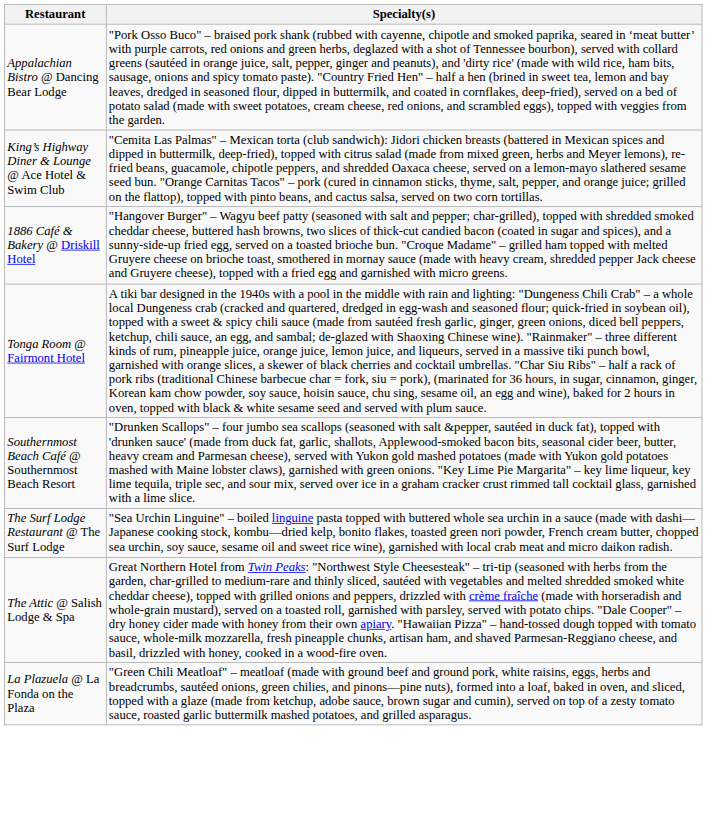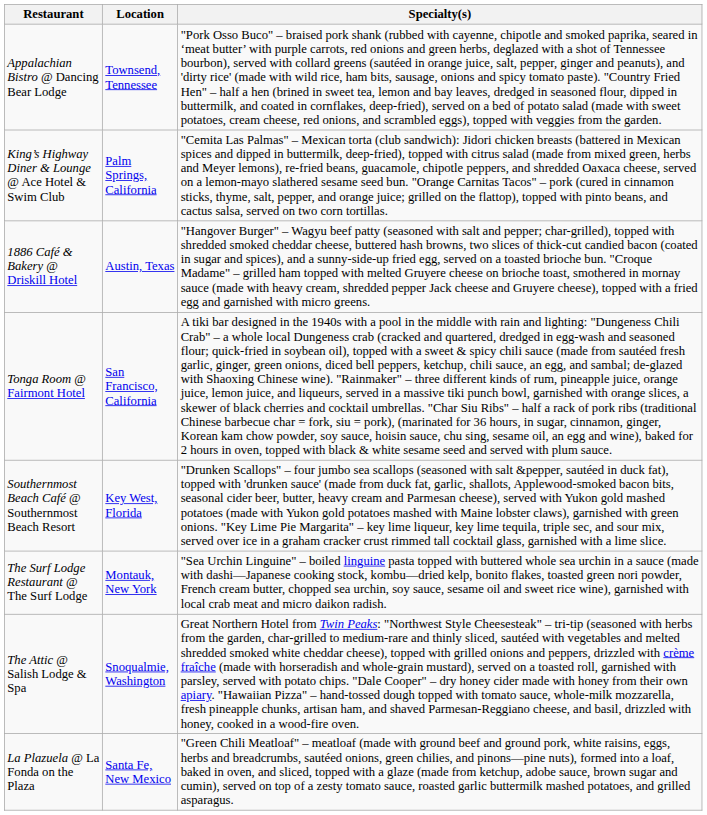 <table class="wikitable" style="width:100%;">
 <tr>
 <th>Restaurant</th>
+<th>Location</th>
 <th>Specialty(s)</th>
 </tr>
 <tr>
 <td><em>Appalachian Bistro</em> @ Dancing Bear Lodge</td>
+<td><a href='#'>Townsend, Tennessee</a></td>
 <td>"Pork Osso Buco" – braised pork shank (rubbed with cayenne, chipotle and smoked paprika, seared in ‘meat butter’ with purple carrots, red onions and green herbs, deglazed with a shot of Tennessee bourbon), served with collard greens (sautéed in orange juice, salt, pepper, ginger and peanuts), and 'dirty rice' (made with wild rice, ham bits, sausage, onions and spicy tomato paste). "Country Fried Hen" – half a hen (brined in sweet tea, lemon and bay leaves, dredged in seasoned flour, dipped in buttermilk, and coated in cornflakes, deep-fried), served on a bed of potato salad (made with sweet potatoes, cream cheese, red onions, and scrambled eggs), topped with veggies from the garden.</td>
 </tr>
 <tr>
 <td><em>King’s Highway Diner & Lounge</em> @ Ace Hotel & Swim Club</td>
+<td><a href='#'>Palm Springs, California</a></td>
 <td>"Cemita Las Palmas" – Mexican torta (club sandwich): Jidori chicken breasts (battered in Mexican spices and dipped in buttermilk, deep-fried), topped with citrus salad (made from mixed green, herbs and Meyer lemons), re-fried beans, guacamole, chipotle peppers, and shredded Oaxaca cheese, served on a lemon-mayo slathered sesame seed bun. "Orange Carnitas Tacos" – pork (cured in cinnamon sticks, thyme, salt, pepper, and orange juice; grilled on the flattop), topped with pinto beans, and cactus salsa, served on two corn tortillas.</td>
 </tr>
 <tr>
 <td><em>1886 Café & Bakery</em> @ <a href='#'>Driskill Hotel</a></td>
+<td><a href='#'>Austin, Texas</a></td>
 <td>"Hangover Burger" – Wagyu beef patty (seasoned with salt and pepper; char-grilled), topped with shredded smoked cheddar cheese, buttered hash browns, two slices of thick-cut candied bacon (coated in sugar and spices), and a sunny-side-up fried egg, served on a toasted brioche bun. "Croque Madame" – grilled ham topped with melted Gruyere cheese on brioche toast, smothered in mornay sauce (made with heavy cream, shredded pepper Jack cheese and Gruyere cheese), topped with a fried egg and garnished with micro greens.</td>
 </tr>
 <tr>
 <td><em>Tonga Room</em> @ <a href='#'>Fairmont Hotel</a></td>
+<td><a href='#'>San Francisco, California</a></td>
 <td>A tiki bar designed in the 1940s with a pool in the middle with rain and lighting: "Dungeness Chili Crab" – a whole local Dungeness crab (cracked and quartered, dredged in egg-wash and seasoned flour; quick-fried in soybean oil), topped with a sweet & spicy chili sauce (made from sautéed fresh garlic, ginger, green onions, diced bell peppers, ketchup, chili sauce, an egg, and sambal; de-glazed with Shaoxing Chinese wine). "Rainmaker" – three different kinds of rum, pineapple juice, orange juice, lemon juice, and liqueurs, served in a massive tiki punch bowl, garnished with orange slices, a skewer of black cherries and cocktail umbrellas. "Char Siu Ribs" – half a rack of pork ribs (traditional Chinese barbecue char = fork, siu = pork), (marinated for 36 hours, in sugar, cinnamon, ginger, Korean kam chow powder, soy sauce, hoisin sauce, chu sing, sesame oil, an egg and wine), baked for 2 hours in oven, topped with black & white sesame seed and served with plum sauce.</td>
 </tr>
 <tr>
 <td><em>Southernmost Beach Café</em> @ Southernmost Beach Resort</td>
+<td><a href='#'>Key West, Florida</a></td>
 <td>"Drunken Scallops" – four jumbo sea scallops (seasoned with salt &pepper, sautéed in duck fat), topped with 'drunken sauce' (made from duck fat, garlic, shallots, Applewood-smoked bacon bits, seasonal cider beer, butter, heavy cream and Parmesan cheese), served with Yukon gold mashed potatoes (made with Yukon gold potatoes mashed with Maine lobster claws), garnished with green onions. "Key Lime Pie Margarita" – key lime liqueur, key lime tequila, triple sec, and sour mix, served over ice in a graham cracker crust rimmed tall cocktail glass, garnished with a lime slice.</td>
 </tr>
 <tr>
 <td><em>The Surf Lodge Restaurant</em> @ The Surf Lodge</td>
+<td><a href='#'>Montauk, New York</a></td>
 <td>"Sea Urchin Linguine" – boiled <a href='#'>linguine</a> pasta topped with buttered whole sea urchin in a sauce (made with dashi—Japanese cooking stock, kombu—dried kelp, bonito flakes, toasted green nori powder, French cream butter, chopped sea urchin, soy sauce, sesame oil and sweet rice wine), garnished with local crab meat and micro daikon radish.</td>
 </tr>
 <tr>
 <td><em>The Attic</em> @ Salish Lodge & Spa</td>
+<td><a href='#'>Snoqualmie, Washington</a></td>
 <td>Great Northern Hotel from <em><a href='#'>Twin Peaks</a></em>: "Northwest Style Cheesesteak" – tri-tip (seasoned with herbs from the garden, char-grilled to medium-rare and thinly sliced, sautéed with vegetables and melted shredded smoked white cheddar cheese), topped with grilled onions and peppers, drizzled with <a href='#'>crème fraîche</a> (made with horseradish and whole-grain mustard), served on a toasted roll, garnished with parsley, served with potato chips. "Dale Cooper" – dry honey cider made with honey from their own <a href='#'>apiary</a>. "Hawaiian Pizza" – hand-tossed dough topped with tomato sauce, whole-milk mozzarella, fresh pineapple chunks, artisan ham, and shaved Parmesan-Reggiano cheese, and basil, drizzled with honey, cooked in a wood-fire oven.</td>
 </tr>
 <tr>
 <td><em>La Plazuela</em> @ La Fonda on the Plaza</td>
+<td><a href='#'>Santa Fe, New Mexico</a></td>
 <td>"Green Chili Meatloaf" – meatloaf (made with ground beef and ground pork, white raisins, eggs, herbs and breadcrumbs, sautéed onions, green chilies, and pinons—pine nuts), formed into a loaf, baked in oven, and sliced, topped with a glaze (made from ketchup, adobe sauce, brown sugar and cumin), served on top of a zesty tomato sauce, roasted garlic buttermilk mashed potatoes, and grilled asparagus.</td>
 </tr>
 </table>
